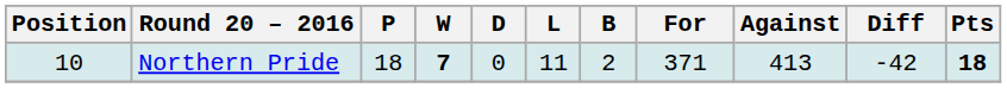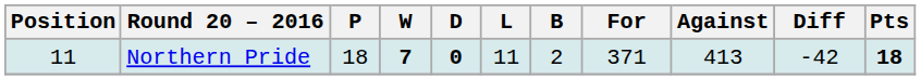 <table class="wikitable" style="text-align:center; font-size:85%;">
 <tr>
 <th width=40 abbr="Position">Position</th>
 <th width=100>Round 20 – 2016</th>
 <th width=20 abbr="Played">P</th>
 <th width=20 abbr="Won">W</th>
 <th width=20 abbr="Drawn">D</th>
 <th width=20 abbr="Lost">L</th>
 <th width=20 abbr="Bye">B</th>
 <th width=40 abbr="Points for">For</th>
 <th width=40 abbr="Points against">Against</th>
 <th width=40 abbr="Points difference">Diff</th>
 <th width=20 abbr="Points">Pts</th>
 </tr>
 <tr style="background: #d7ebed;">
-<td>10</td>
+<td>11</td>
 <td style="text-align:left;"> <a href='#'>Northern Pride</a></td>
 <td>18</td>
 <td><strong>7</strong></td>
-<td>0</td>
+<td><strong>0</strong></td>
 <td>11</td>
 <td>2</td>
 <td>371</td>
 <td>413</td>
 <td>-42</td>
 <td><strong>18</strong></td>
 </tr>
 <tr>
 </tr>
 </table>
